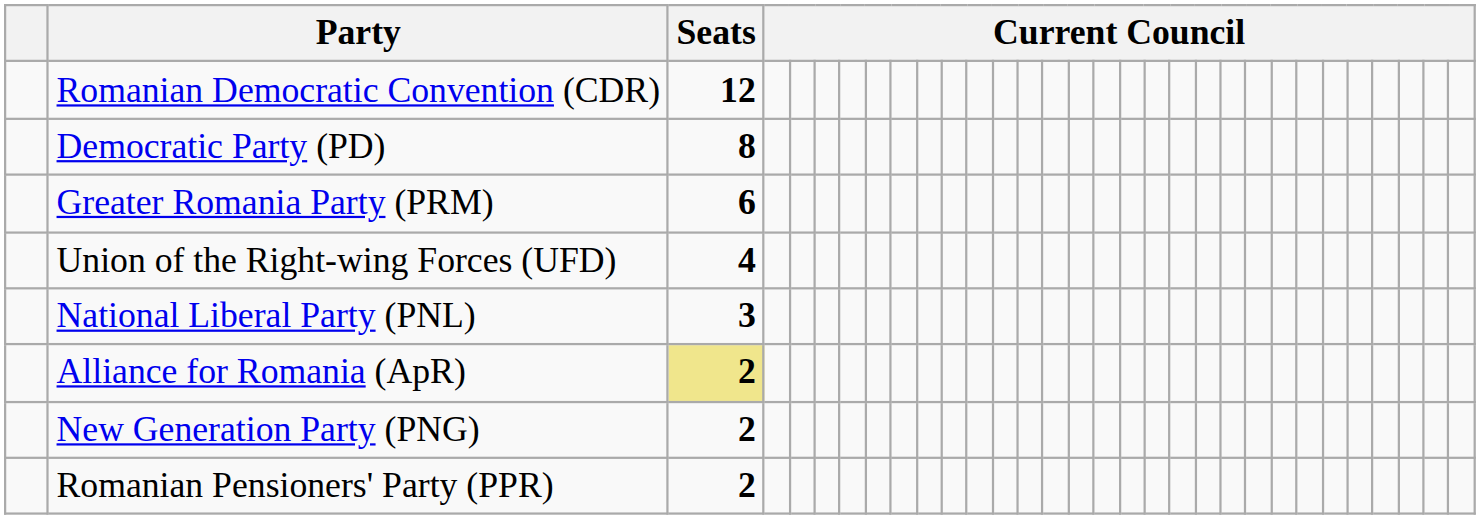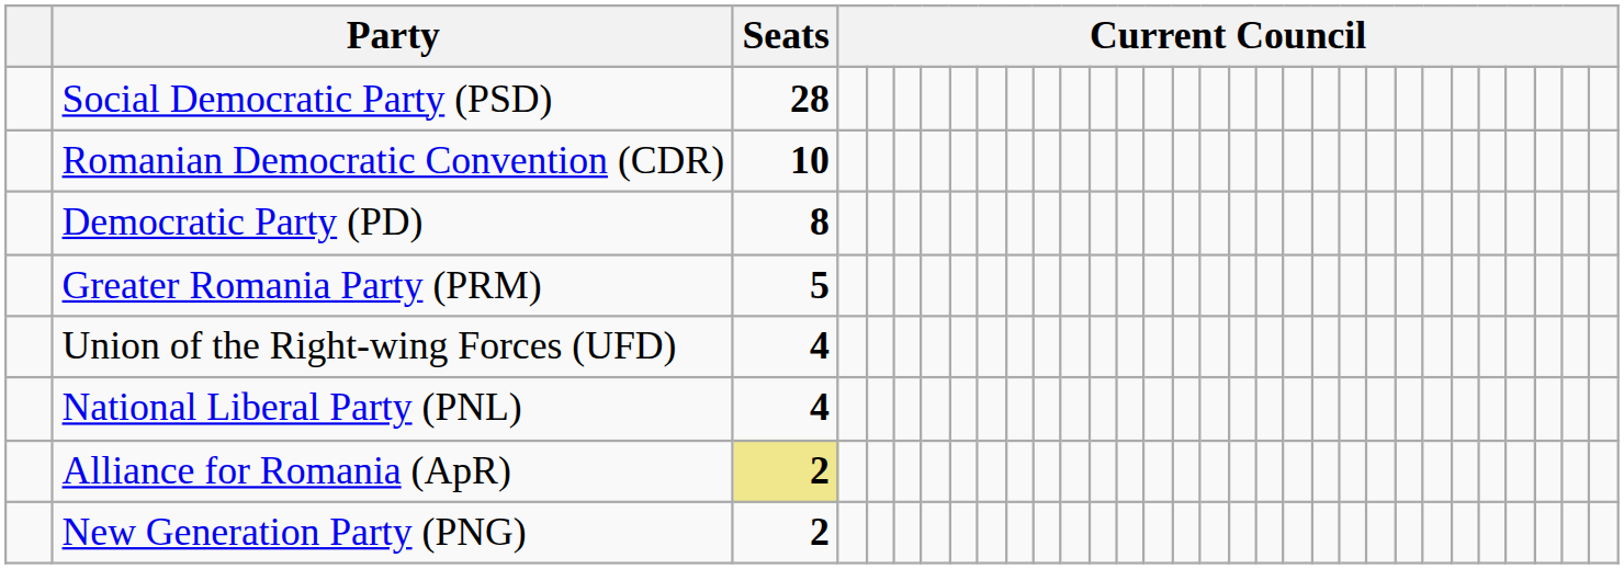 <table class="wikitable">
 <tr>
 <th>   </th>
 <th>Party</th>
 <th>Seats</th>
 <th colspan="28">Current Council</th>
 </tr>
 <tr>
 <td>  </td>
+<td><a href='#'>Social Democratic Party</a> (PSD)</td>
+<td style="text-align: right"><strong>28</strong></td>
+<td>  </td>
+<td>  </td>
+<td>  </td>
+<td>  </td>
+<td>  </td>
+<td>  </td>
+<td>  </td>
+<td>  </td>
+<td>  </td>
+<td>  </td>
+<td>  </td>
+<td>  </td>
+<td>  </td>
+<td>  </td>
+<td>  </td>
+<td>  </td>
+<td>  </td>
+<td>  </td>
+<td>  </td>
+<td>  </td>
+<td>  </td>
+<td>  </td>
+<td>  </td>
+<td>  </td>
+<td>  </td>
+<td>  </td>
+<td>  </td>
+<td>  </td>
+</tr>
+<tr>
+<td>  </td>
 <td><a href='#'>Romanian Democratic Convention</a> (CDR)</td>
-<td style="text-align: right"><strong>12</strong></td>
+<td style="text-align: right"><strong>10</strong></td>
 <td>  </td>
 <td>  </td>
 <td>  </td>
 <td>  </td>
 <td>  </td>
 <td>  </td>
 <td>  </td>
 <td>  </td>
 <td>  </td>
 <td>  </td>
 <td> </td>
 <td> </td>
 <td> </td>
 <td> </td>
 <td> </td>
 <td> </td>
 <td> </td>
 <td> </td>
 <td> </td>
 <td> </td>
 <td> </td>
 <td> </td>
 <td> </td>
 <td> </td>
 <td> </td>
 <td> </td>
 <td> </td>
 <td> </td>
 </tr>
 <tr>
 <td>  </td>
 <td><a href='#'>Democratic Party</a> (PD)</td>
 <td style="text-align: right"><strong>8</strong></td>
 <td>  </td>
 <td>  </td>
 <td>  </td>
 <td>  </td>
 <td>  </td>
 <td>  </td>
 <td>  </td>
 <td>  </td>
 <td> </td>
 <td> </td>
 <td> </td>
 <td> </td>
 <td> </td>
 <td> </td>
 <td> </td>
 <td> </td>
 <td> </td>
 <td> </td>
 <td> </td>
 <td> </td>
 <td> </td>
 <td> </td>
 <td> </td>
 <td> </td>
 <td> </td>
 <td> </td>
 <td> </td>
 <td> </td>
 </tr>
 <tr>
 <td>  </td>
 <td><a href='#'>Greater Romania Party</a> (PRM)</td>
-<td style="text-align: right"><strong>6</strong></td>
+<td style="text-align: right"><strong>5</strong></td>
 <td>  </td>
 <td>  </td>
 <td>  </td>
 <td>  </td>
 <td>  </td>
 <td> </td>
 <td> </td>
 <td> </td>
 <td> </td>
 <td> </td>
 <td> </td>
 <td> </td>
 <td> </td>
 <td> </td>
 <td> </td>
 <td> </td>
 <td> </td>
 <td> </td>
 <td> </td>
 <td> </td>
 <td> </td>
 <td> </td>
 <td> </td>
 <td> </td>
 <td> </td>
 <td> </td>
 <td> </td>
 <td> </td>
 </tr>
 <tr>
 <td>  </td>
 <td>Union of the Right-wing Forces (UFD)</td>
 <td style="text-align: right"><strong>4</strong></td>
 <td>  </td>
 <td>  </td>
 <td>  </td>
 <td>  </td>
 <td> </td>
 <td> </td>
 <td> </td>
 <td> </td>
 <td> </td>
 <td> </td>
 <td> </td>
 <td> </td>
 <td> </td>
 <td> </td>
 <td> </td>
 <td> </td>
 <td> </td>
 <td> </td>
 <td> </td>
 <td> </td>
 <td> </td>
 <td> </td>
 <td> </td>
 <td> </td>
 <td> </td>
 <td> </td>
 <td> </td>
 <td> </td>
 </tr>
 <tr>
 <td>  </td>
 <td><a href='#'>National Liberal Party</a> (PNL)</td>
-<td style="text-align: right"><strong>3</strong></td>
+<td style="text-align: right"><strong>4</strong></td>
 <td>  </td>
 <td>  </td>
 <td>  </td>
 <td>  </td>
 <td> </td>
 <td> </td>
 <td> </td>
 <td> </td>
 <td> </td>
 <td> </td>
 <td> </td>
 <td> </td>
 <td> </td>
 <td> </td>
 <td> </td>
 <td> </td>
 <td> </td>
 <td> </td>
 <td> </td>
 <td> </td>
 <td> </td>
 <td> </td>
 <td> </td>
 <td> </td>
 <td> </td>
 <td> </td>
 <td> </td>
 <td> </td>
 </tr>
 <tr>
 <td>  </td>
 <td><a href='#'>Alliance for Romania</a> (ApR)</td>
 <td style="background: khaki; text-align: right"><strong>2</strong></td>
 <td>  </td>
 <td>  </td>
 <td> </td>
 <td> </td>
 <td> </td>
 <td> </td>
 <td> </td>
 <td> </td>
 <td> </td>
 <td> </td>
 <td> </td>
 <td> </td>
 <td> </td>
 <td> </td>
 <td> </td>
 <td> </td>
 <td> </td>
 <td> </td>
 <td> </td>
 <td> </td>
 <td> </td>
 <td> </td>
 <td> </td>
 <td> </td>
 <td> </td>
 <td> </td>
 <td> </td>
 <td> </td>
 </tr>
 <tr>
 <td>  </td>
 <td><a href='#'>New Generation Party</a> (PNG)</td>
 <td style="text-align: right"><strong>2</strong></td>
 <td>  </td>
 <td>  </td>
 <td> </td>
 <td> </td>
 <td> </td>
 <td> </td>
 <td> </td>
 <td> </td>
 <td> </td>
 <td> </td>
 <td> </td>
 <td> </td>
 <td> </td>
 <td> </td>
 <td> </td>
 <td> </td>
 <td> </td>
 <td> </td>
 <td> </td>
 <td> </td>
 <td> </td>
 <td> </td>
 <td> </td>
 <td> </td>
 <td> </td>
 <td> </td>
 <td> </td>
 <td> </td>
 </tr>
-<tr>
-<td>  </td>
-<td>Romanian Pensioners' Party (PPR)</td>
-<td style="text-align: right"><strong>2</strong></td>
-<td>  </td>
-<td>  </td>
-<td> </td>
-<td> </td>
-<td> </td>
-<td> </td>
-<td> </td>
-<td> </td>
-<td> </td>
-<td> </td>
-<td> </td>
-<td> </td>
-<td> </td>
-<td> </td>
-<td> </td>
-<td> </td>
-<td> </td>
-<td> </td>
-<td> </td>
-<td> </td>
-<td> </td>
-<td> </td>
-<td> </td>
-<td> </td>
-<td> </td>
-<td> </td>
-<td> </td>
-<td> </td>
-</tr>
 </table>
